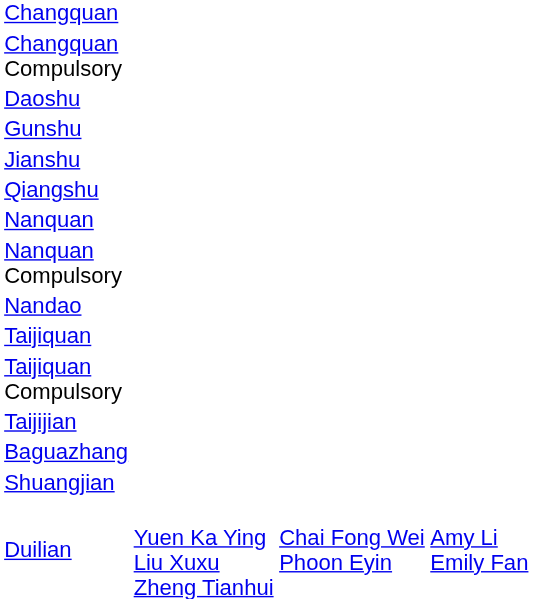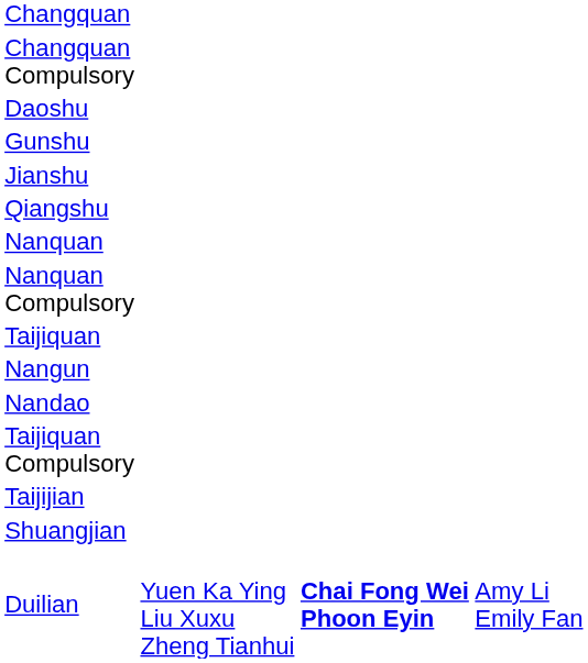 <table>
 <tr>
 <td><a href='#'>Changquan</a></td>
 <td></td>
 <td></td>
 <td></td>
 </tr>
 <tr>
 <td><a href='#'>Changquan</a><br>Compulsory</td>
 <td></td>
 <td></td>
 <td></td>
 </tr>
 <tr>
 <td><a href='#'>Daoshu</a></td>
 <td></td>
 <td></td>
 <td></td>
 </tr>
 <tr>
 <td><a href='#'>Gunshu</a></td>
 <td></td>
 <td></td>
 <td></td>
 </tr>
 <tr>
 <td><a href='#'>Jianshu</a></td>
 <td></td>
 <td></td>
 <td></td>
 </tr>
 <tr>
 <td><a href='#'>Qiangshu</a></td>
 <td></td>
 <td></td>
 <td></td>
 </tr>
 <tr>
 <td><a href='#'>Nanquan</a></td>
 <td></td>
 <td></td>
 <td></td>
 </tr>
 <tr>
 <td><a href='#'>Nanquan</a><br>Compulsory</td>
 <td></td>
 <td></td>
 <td></td>
 </tr>
 <tr>
-<td><a href='#'>Nandao</a></td>
+<td><a href='#'>Taijiquan</a></td>
 <td></td>
 <td></td>
 <td></td>
 </tr>
 <tr>
-<td><a href='#'>Taijiquan</a></td>
+<td><a href='#'>Nangun</a></td>
+<td></td>
+<td></td>
+<td></td>
+</tr>
+<tr>
+<td><a href='#'>Nandao</a></td>
 <td></td>
 <td></td>
 <td></td>
 </tr>
 <tr>
 <td><a href='#'>Taijiquan</a><br>Compulsory</td>
 <td></td>
 <td></td>
 <td></td>
 </tr>
 <tr>
 <td><a href='#'>Taijijian</a></td>
 <td></td>
 <td></td>
 <td></td>
 </tr>
 <tr>
-<td><a href='#'>Baguazhang</a></td>
-<td></td>
-<td></td>
-<td></td>
-</tr>
-<tr>
 <td><a href='#'>Shuangjian</a></td>
 <td></td>
 <td></td>
 <td></td>
 </tr>
 <tr>
 <td><a href='#'>Duilian</a></td>
 <td><br><a href='#'>Yuen Ka Ying</a><br><a href='#'>Liu Xuxu</a><br><a href='#'>Zheng Tianhui</a></td>
-<td valign=top><br><a href='#'>Chai Fong Wei</a><br><a href='#'>Phoon Eyin</a></td>
+<td valign=top><strong><br><a href='#'>Chai Fong Wei</a><br><a href='#'>Phoon Eyin</a></strong></td>
 <td valign=top><br><a href='#'>Amy Li</a><br><a href='#'>Emily Fan</a></td>
 </tr>
 </table>
